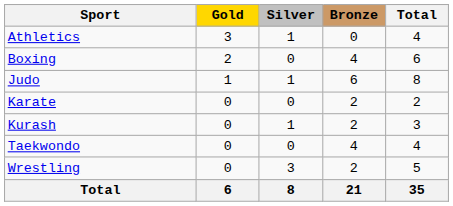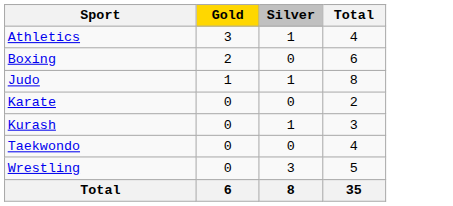 <table class="wikitable sortable" style="text-align:center;">
 <tr>
 <th width=180>Sport</th>
 <th scope="col" style="background:gold; width:55px;">Gold</th>
 <th scope="col" style="background:silver; width:55px;">Silver</th>
-<th scope="col" style="background:#cc9966; width:55px;">Bronze</th>
 <th width=55>Total</th>
 </tr>
 <tr ->
 <td align=left><a href='#'>Athletics</a></td>
 <td>3</td>
 <td>1</td>
-<td>0</td>
 <td>4</td>
 </tr>
 <tr>
 <td align=left><a href='#'>Boxing</a></td>
 <td>2</td>
 <td>0</td>
-<td>4</td>
 <td>6</td>
 </tr>
 <tr>
 <td align=left><a href='#'>Judo</a></td>
 <td>1</td>
 <td>1</td>
-<td>6</td>
 <td>8</td>
 </tr>
 <tr>
 <td align=left><a href='#'>Karate</a></td>
 <td>0</td>
 <td>0</td>
 <td>2</td>
-<td>2</td>
 </tr>
 <tr>
 <td align=left><a href='#'>Kurash</a></td>
 <td>0</td>
 <td>1</td>
-<td>2</td>
 <td>3</td>
 </tr>
 <tr>
 <td align=left><a href='#'>Taekwondo</a></td>
 <td>0</td>
 <td>0</td>
 <td>4</td>
-<td>4</td>
 </tr>
 <tr>
 <td align=left><a href='#'>Wrestling</a></td>
 <td>0</td>
 <td>3</td>
-<td>2</td>
 <td>5</td>
 </tr>
 <tr class="sortbottom">
 <th>Total</th>
 <th>6</th>
 <th>8</th>
-<th>21</th>
 <th>35</th>
 </tr>
 </table>
